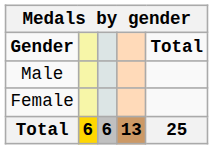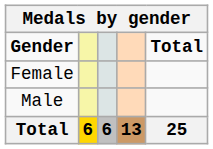 <table class="wikitable" border="1" style="font-size:85%; float:right">
 <tr style="background:#efefef;">
 <th colspan=5><strong>Medals by gender</strong></th>
 </tr>
 <tr align=center>
 <td><strong>Gender</strong></td>
 <td bgcolor=#F7F6A8></td>
 <td bgcolor=#DCE5E5></td>
 <td bgcolor=#FFDAB9></td>
 <td><strong>Total</strong></td>
 </tr>
 <tr align=center>
-<td>Male</td>
+<td>Female</td>
 <td style="background:#F7F6A8;"></td>
 <td style="background:#DCE5E5;"></td>
 <td style="background:#FFDAB9;"></td>
 <td></td>
 </tr>
 <tr align=center>
-<td>Female</td>
+<td>Male</td>
 <td style="background:#F7F6A8;"></td>
 <td style="background:#DCE5E5;"></td>
 <td style="background:#FFDAB9;"></td>
 <td></td>
 </tr>
 <tr align=center>
 <th><strong>Total</strong></th>
 <th style="background:gold;"><strong>6</strong></th>
 <th style="background:silver;"><strong>6</strong></th>
 <th style="background:#c96;"><strong>13</strong></th>
 <th><strong>25</strong></th>
 </tr>
 </table>
